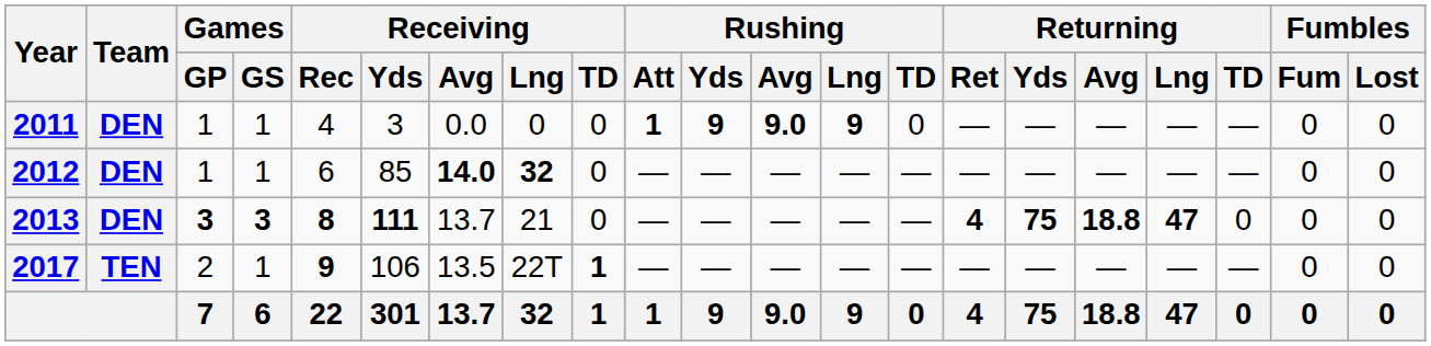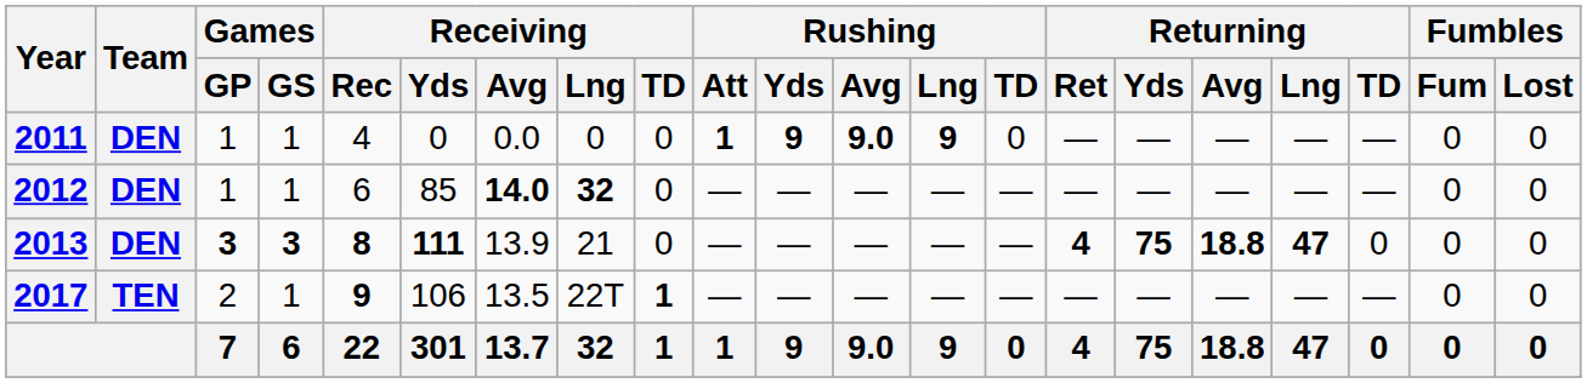 <table class="wikitable" style="text-align: center;">
 <tr>
 <th rowspan="2">Year</th>
 <th rowspan="2">Team</th>
 <th colspan="2">Games</th>
 <th colspan="5">Receiving</th>
 <th colspan="5">Rushing</th>
 <th colspan="5">Returning</th>
 <th colspan="2">Fumbles</th>
 </tr>
 <tr>
 <th>GP</th>
 <th>GS</th>
 <th>Rec</th>
 <th>Yds</th>
 <th>Avg</th>
 <th>Lng</th>
 <th>TD</th>
 <th>Att</th>
 <th>Yds</th>
 <th>Avg</th>
 <th>Lng</th>
 <th>TD</th>
 <th>Ret</th>
 <th>Yds</th>
 <th>Avg</th>
 <th>Lng</th>
 <th>TD</th>
 <th>Fum</th>
 <th>Lost</th>
 </tr>
 <tr>
 <th><a href='#'>2011</a></th>
 <th><a href='#'>DEN</a></th>
 <td>1</td>
 <td>1</td>
 <td>4</td>
-<td>3</td>
+<td>0</td>
 <td>0.0</td>
 <td>0</td>
 <td>0</td>
 <td><strong>1</strong></td>
 <td><strong>9</strong></td>
 <td><strong>9.0</strong></td>
 <td><strong>9</strong></td>
 <td>0</td>
 <td>—</td>
 <td>—</td>
 <td>—</td>
 <td>—</td>
 <td>—</td>
 <td>0</td>
 <td>0</td>
 </tr>
 <tr>
 <th><a href='#'>2012</a></th>
 <th><a href='#'>DEN</a></th>
 <td>1</td>
 <td>1</td>
 <td>6</td>
 <td>85</td>
 <td><strong>14.0</strong></td>
 <td><strong>32</strong></td>
 <td>0</td>
 <td>—</td>
 <td>—</td>
 <td>—</td>
 <td>—</td>
 <td>—</td>
 <td>—</td>
 <td>—</td>
 <td>—</td>
 <td>—</td>
 <td>—</td>
 <td>0</td>
 <td>0</td>
 </tr>
 <tr>
 <th><a href='#'>2013</a></th>
 <th><a href='#'>DEN</a></th>
 <td><strong>3</strong></td>
 <td><strong>3</strong></td>
 <td><strong>8</strong></td>
 <td><strong>111</strong></td>
-<td>13.7</td>
+<td>13.9</td>
 <td>21</td>
 <td>0</td>
 <td>—</td>
 <td>—</td>
 <td>—</td>
 <td>—</td>
 <td>—</td>
 <td><strong>4</strong></td>
 <td><strong>75</strong></td>
 <td><strong>18.8</strong></td>
 <td><strong>47</strong></td>
 <td>0</td>
 <td>0</td>
 <td>0</td>
 </tr>
 <tr>
 <th><a href='#'>2017</a></th>
 <th><a href='#'>TEN</a></th>
 <td>2</td>
 <td>1</td>
 <td><strong>9</strong></td>
 <td>106</td>
 <td>13.5</td>
 <td>22T</td>
 <td><strong>1</strong></td>
 <td>—</td>
 <td>—</td>
 <td>—</td>
 <td>—</td>
 <td>—</td>
 <td>—</td>
 <td>—</td>
 <td>—</td>
 <td>—</td>
 <td>—</td>
 <td>0</td>
 <td>0</td>
 </tr>
 <tr>
 <th colspan="2"></th>
 <th>7</th>
 <th>6</th>
 <th>22</th>
 <th>301</th>
 <th>13.7</th>
 <th>32</th>
 <th>1</th>
 <th>1</th>
 <th>9</th>
 <th>9.0</th>
 <th>9</th>
 <th>0</th>
 <th>4</th>
 <th>75</th>
 <th>18.8</th>
 <th>47</th>
 <th>0</th>
 <th>0</th>
 <th>0</th>
 </tr>
 </table>
